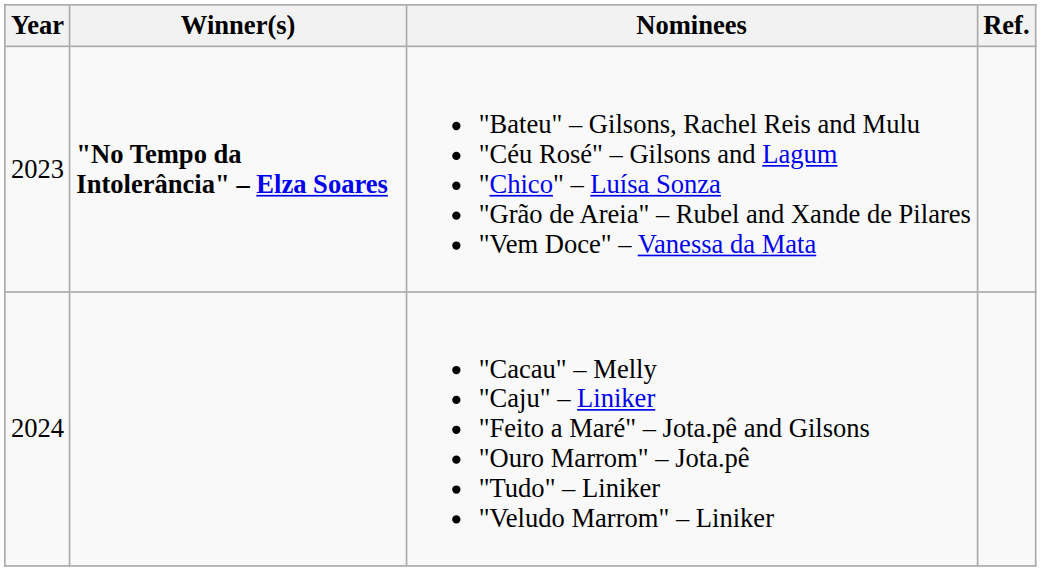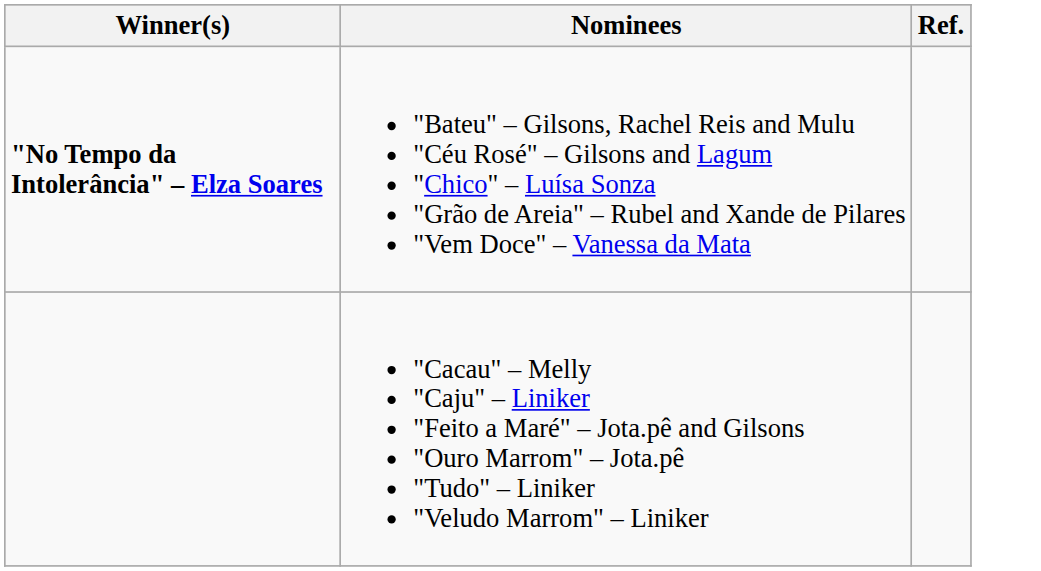 <table class="wikitable sortable">
 <tr>
-<th style="width:5px;"><strong>Year</strong></th>
 <th style="width:195px;"><strong>Winner(s)</strong></th>
 <th class="unsortable"><strong>Nominees</strong></th>
 <th class="unsortable">Ref.</th>
 </tr>
 <tr>
-<td align="center">2023</td>
 <td><strong>"No Tempo da Intolerância" – <a href='#'>Elza Soares</a></strong></td>
 <td><br><ul><li>"Bateu" – Gilsons, Rachel Reis and Mulu</li><li>"Céu Rosé" – Gilsons and <a href='#'>Lagum</a></li><li>"<a href='#'>Chico</a>" – <a href='#'>Luísa Sonza</a></li><li>"Grão de Areia" – Rubel and Xande de Pilares</li><li>"Vem Doce" – <a href='#'>Vanessa da Mata</a></li></ul></td>
 <td></td>
 </tr>
 <tr>
-<td align="center">2024</td>
 <td></td>
 <td><br><ul><li>"Cacau" – Melly</li><li>"Caju" – <a href='#'>Liniker</a></li><li>"Feito a Maré" – Jota.pê and Gilsons</li><li>"Ouro Marrom" – Jota.pê</li><li>"Tudo" – Liniker</li><li>"Veludo Marrom" – Liniker</li></ul></td>
 <td></td>
 </tr>
 </table>
